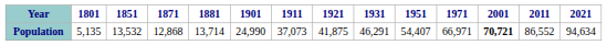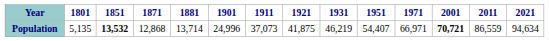 <table class="wikitable" style="font-size:100%; width:70%; border:0; text-align:center; line-height:120%; margin:auto">
 <tr>
 <th style="background:#9cc; color:navy; height:17px;">Year</th>
 <th style="background:#fff; color:navy;">1801</th>
 <th style="background:#fff; color:navy;">1851</th>
 <th style="background:#fff; color:navy;">1871</th>
 <th style="background:#fff; color:navy;">1881</th>
 <th style="background:#fff; color:navy;">1901</th>
 <th style="background:#fff; color:navy;">1911</th>
 <th style="background:#fff; color:navy;">1921</th>
 <th style="background:#fff; color:navy;">1931</th>
 <th style="background:#fff; color:navy;">1951</th>
 <th style="background:#fff; color:navy;">1971</th>
 <th style="background:#fff; color:navy;">2001</th>
 <th style="background:#fff; color:navy;">2011</th>
 <th style="background:#fff; color:navy;">2021</th>
 </tr>
 <tr style="text-align:center;">
 <th style="background:#9cc; color:navy; height:17px;">Population</th>
 <td style="background:#fff; color:black;">5,135</td>
-<td style="background:#fff; color:black;">13,532</td>
+<td style="background:#fff; color:black;"><strong>13,532</strong></td>
 <td style="background:#fff; color:black;">12,868</td>
 <td style="background:#fff; color:black;">13,714</td>
-<td style="background:#fff; color:black;">24,990</td>
+<td style="background:#fff; color:black;">24,996</td>
 <td style="background:#fff; color:black;">37,073</td>
 <td style="background:#fff; color:black;">41,875</td>
-<td style="background:#fff; color:black;">46,291</td>
+<td style="background:#fff; color:black;">46,219</td>
 <td style="background:#fff; color:black;">54,407</td>
 <td style="background:#fff; color:black;">66,971</td>
 <td style="background:#fff; color:black;"><strong>70,721</strong></td>
-<td style="background:#fff; color:black;">86,552</td>
+<td style="background:#fff; color:black;">86,559</td>
 <td style="background:#fff; color:black;">94,634</td>
 </tr>
 <tr>
 </tr>
 </table>
